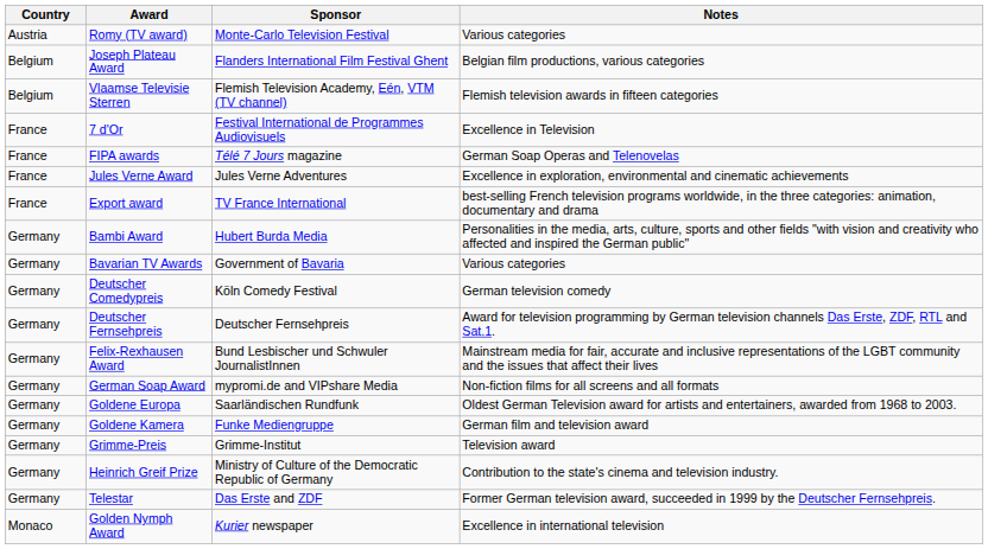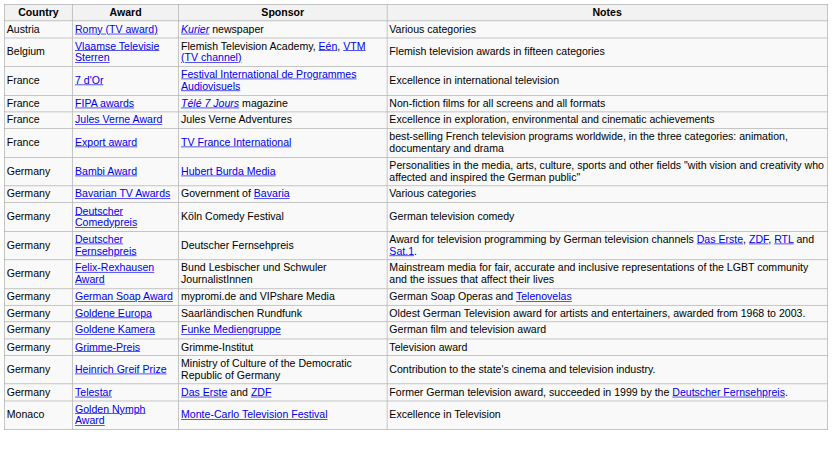 <table class="wikitable sortable">
 <tr>
 <th style="width:6em;">Country</th>
 <th>Award</th>
 <th>Sponsor</th>
 <th>Notes</th>
 </tr>
 <tr>
 <td>Austria</td>
 <td><a href='#'>Romy (TV award)</a></td>
-<td><a href='#'>Monte-Carlo Television Festival</a></td>
+<td><em><a href='#'>Kurier</a></em> newspaper</td>
 <td>Various categories</td>
-</tr>
-<tr>
-<td>Belgium</td>
-<td><a href='#'>Joseph Plateau Award</a></td>
-<td><a href='#'>Flanders International Film Festival Ghent</a></td>
-<td>Belgian film productions, various categories</td>
 </tr>
 <tr>
 <td>Belgium</td>
 <td><a href='#'>Vlaamse Televisie Sterren</a></td>
 <td>Flemish Television Academy, <a href='#'>Eén</a>, <a href='#'>VTM (TV channel)</a></td>
 <td>Flemish television awards in fifteen categories</td>
 </tr>
 <tr>
 <td>France</td>
 <td><a href='#'>7 d'Or</a></td>
 <td><a href='#'>Festival International de Programmes Audiovisuels</a></td>
-<td>Excellence in Television</td>
+<td>Excellence in international television</td>
 </tr>
 <tr>
 <td>France</td>
 <td><a href='#'>FIPA awards</a></td>
 <td><em><a href='#'>Télé 7 Jours</a></em> magazine</td>
-<td>German Soap Operas and <a href='#'>Telenovelas</a></td>
+<td>Non-fiction films for all screens and all formats</td>
 </tr>
 <tr>
 <td>France</td>
 <td><a href='#'>Jules Verne Award</a></td>
 <td>Jules Verne Adventures</td>
 <td>Excellence in exploration, environmental and cinematic achievements</td>
 </tr>
 <tr>
 <td>France</td>
 <td><a href='#'>Export award</a></td>
 <td><a href='#'>TV France International</a></td>
 <td>best-selling French television programs worldwide, in the three categories: animation, documentary and drama</td>
 </tr>
 <tr>
 <td>Germany</td>
 <td><a href='#'>Bambi Award</a></td>
 <td><a href='#'>Hubert Burda Media</a></td>
 <td>Personalities in the media, arts, culture, sports and other fields "with vision and creativity who affected and inspired the German public"</td>
 </tr>
 <tr>
 <td>Germany</td>
 <td><a href='#'>Bavarian TV Awards</a></td>
 <td>Government of <a href='#'>Bavaria</a></td>
 <td>Various categories</td>
 </tr>
 <tr>
 <td>Germany</td>
 <td><a href='#'>Deutscher Comedypreis</a></td>
 <td>Köln Comedy Festival</td>
 <td>German television comedy</td>
 </tr>
 <tr>
 <td>Germany</td>
 <td><a href='#'>Deutscher Fernsehpreis</a></td>
 <td>Deutscher Fernsehpreis</td>
 <td>Award for television programming by German television channels <a href='#'>Das Erste</a>, <a href='#'>ZDF</a>, <a href='#'>RTL</a> and <a href='#'>Sat.1</a>.</td>
 </tr>
 <tr>
 <td>Germany</td>
 <td><a href='#'>Felix-Rexhausen Award</a></td>
 <td>Bund Lesbischer und Schwuler JournalistInnen</td>
 <td>Mainstream media for fair, accurate and inclusive representations of the LGBT community and the issues that affect their lives</td>
 </tr>
 <tr>
 <td>Germany</td>
 <td><a href='#'>German Soap Award</a></td>
 <td>mypromi.de and VIPshare Media</td>
-<td>Non-fiction films for all screens and all formats</td>
+<td>German Soap Operas and <a href='#'>Telenovelas</a></td>
 </tr>
 <tr>
 <td>Germany</td>
 <td><a href='#'>Goldene Europa</a></td>
 <td>Saarländischen Rundfunk</td>
 <td>Oldest German Television award for artists and entertainers, awarded from 1968 to 2003.</td>
 </tr>
 <tr>
 <td>Germany</td>
 <td><a href='#'>Goldene Kamera</a></td>
 <td><a href='#'>Funke Mediengruppe</a></td>
 <td>German film and television award</td>
 </tr>
 <tr>
 <td>Germany</td>
 <td><a href='#'>Grimme-Preis</a></td>
 <td>Grimme-Institut</td>
 <td>Television award</td>
 </tr>
 <tr>
 <td>Germany</td>
 <td><a href='#'>Heinrich Greif Prize</a></td>
 <td>Ministry of Culture of the Democratic Republic of Germany</td>
 <td>Contribution to the state's cinema and television industry.</td>
 </tr>
 <tr>
 <td>Germany</td>
 <td><a href='#'>Telestar</a></td>
 <td><a href='#'>Das Erste</a> and <a href='#'>ZDF</a></td>
 <td>Former German television award, succeeded in 1999 by the <a href='#'>Deutscher Fernsehpreis</a>.</td>
 </tr>
 <tr>
 <td>Monaco</td>
 <td><a href='#'>Golden Nymph Award</a></td>
-<td><em><a href='#'>Kurier</a></em> newspaper</td>
-<td>Excellence in international television</td>
+<td><a href='#'>Monte-Carlo Television Festival</a></td>
+<td>Excellence in Television</td>
 </tr>
 </table>
